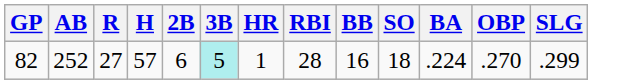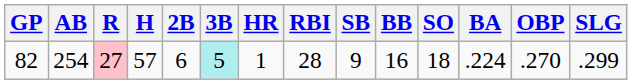 <table class="wikitable">
 <tr>
 <th><a href='#'>GP</a></th>
 <th><a href='#'>AB</a></th>
 <th><a href='#'>R</a></th>
 <th><a href='#'>H</a></th>
 <th><a href='#'>2B</a></th>
 <th><a href='#'>3B</a></th>
 <th><a href='#'>HR</a></th>
 <th><a href='#'>RBI</a></th>
+<th><a href='#'>SB</a></th>
 <th><a href='#'>BB</a></th>
 <th><a href='#'>SO</a></th>
 <th><a href='#'>BA</a></th>
 <th><a href='#'>OBP</a></th>
 <th><a href='#'>SLG</a></th>
 </tr>
 <tr align=center>
 <td>82</td>
-<td>252</td>
-<td>27</td>
+<td>254</td>
+<td style="background: pink;">27</td>
 <td>57</td>
 <td>6</td>
 <td style="background: paleturquoise;">5</td>
 <td>1</td>
 <td>28</td>
+<td>9</td>
 <td>16</td>
 <td>18</td>
 <td>.224</td>
 <td>.270</td>
 <td>.299</td>
 </tr>
 </table>
